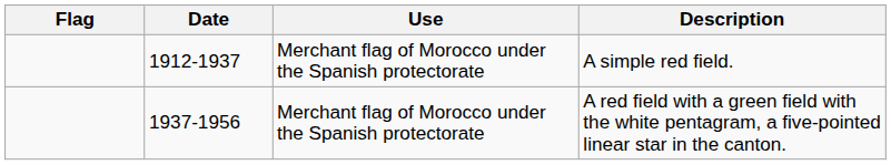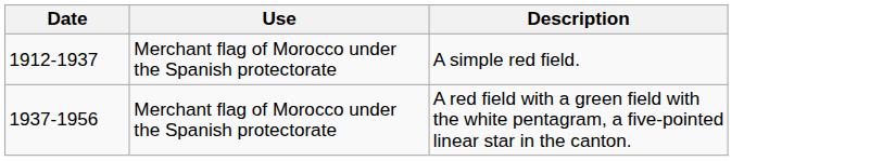 <table class="wikitable">
 <tr>
-<th style="width:110px">Flag</th>
 <th style="width:100px">Date</th>
 <th style="width:250px">Use</th>
 <th style="width:250px">Description</th>
 </tr>
 <tr>
-<td></td>
 <td>1912-1937</td>
 <td>Merchant flag of Morocco under the Spanish protectorate</td>
 <td>A simple red field.</td>
 </tr>
 <tr>
-<td></td>
 <td>1937-1956</td>
 <td>Merchant flag of Morocco under the Spanish protectorate</td>
 <td>A red field with a green field with the white pentagram, a five-pointed linear star in the canton.</td>
 </tr>
 </table>
